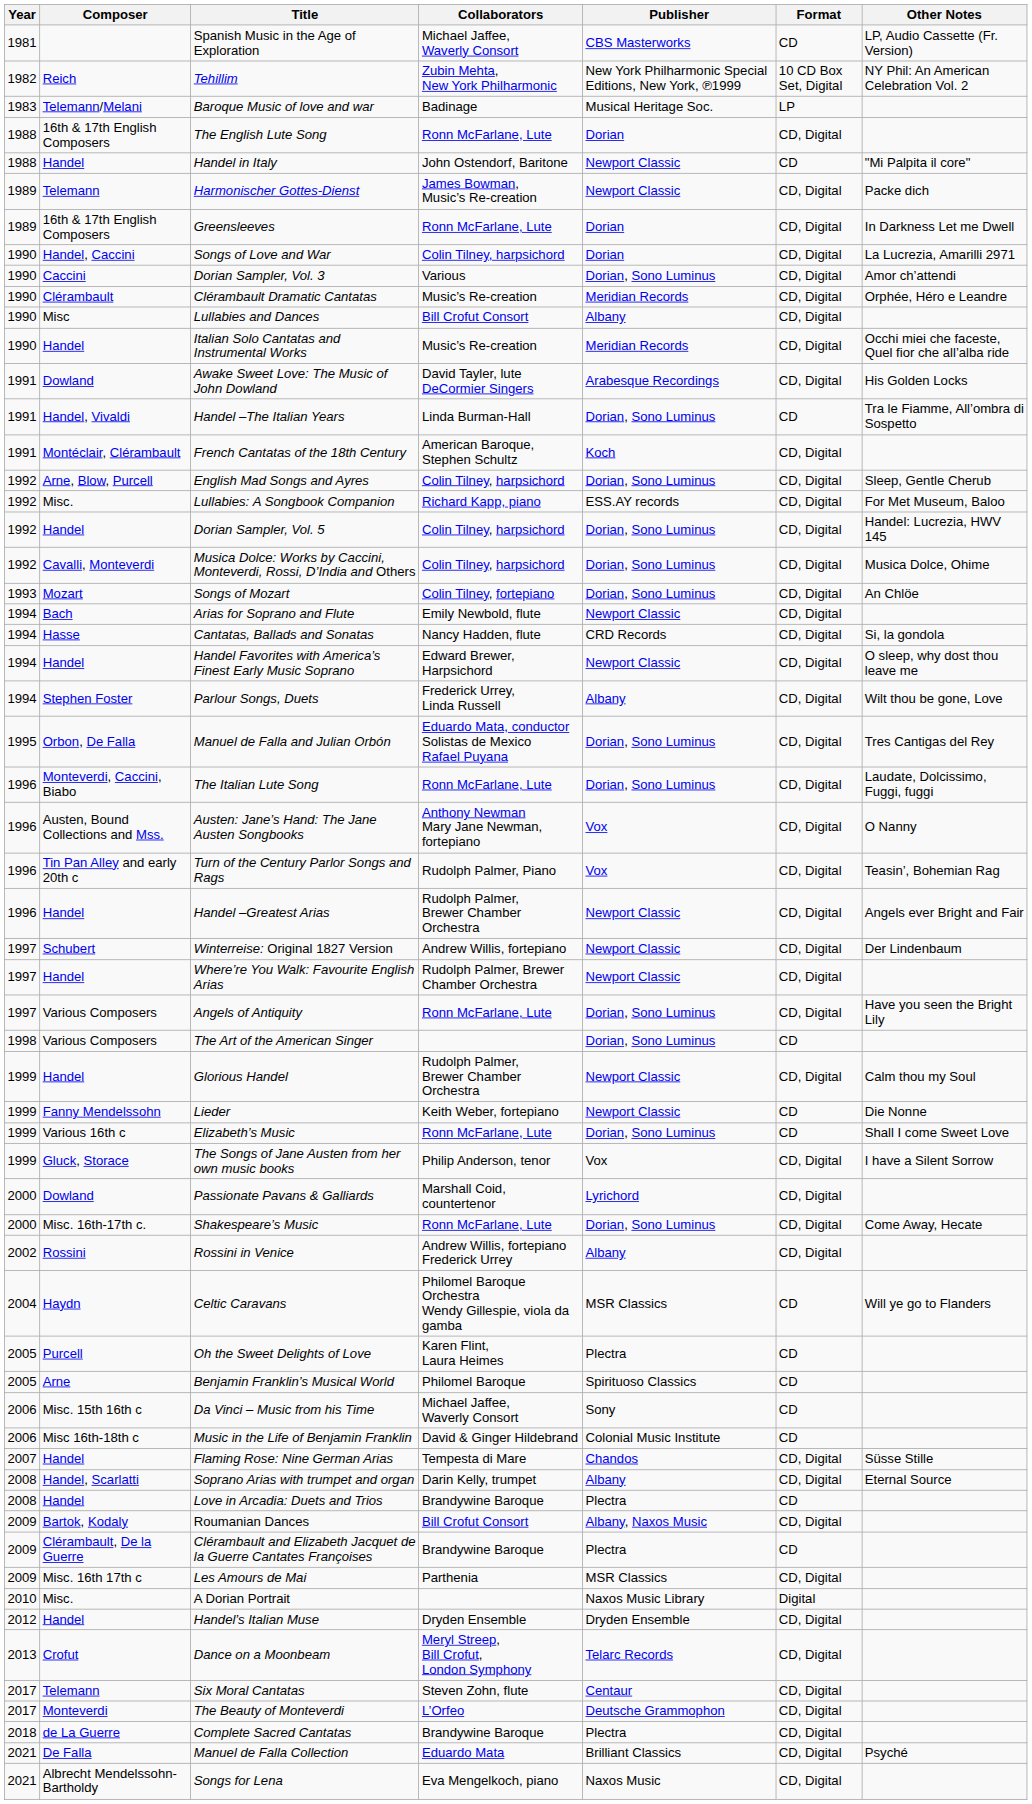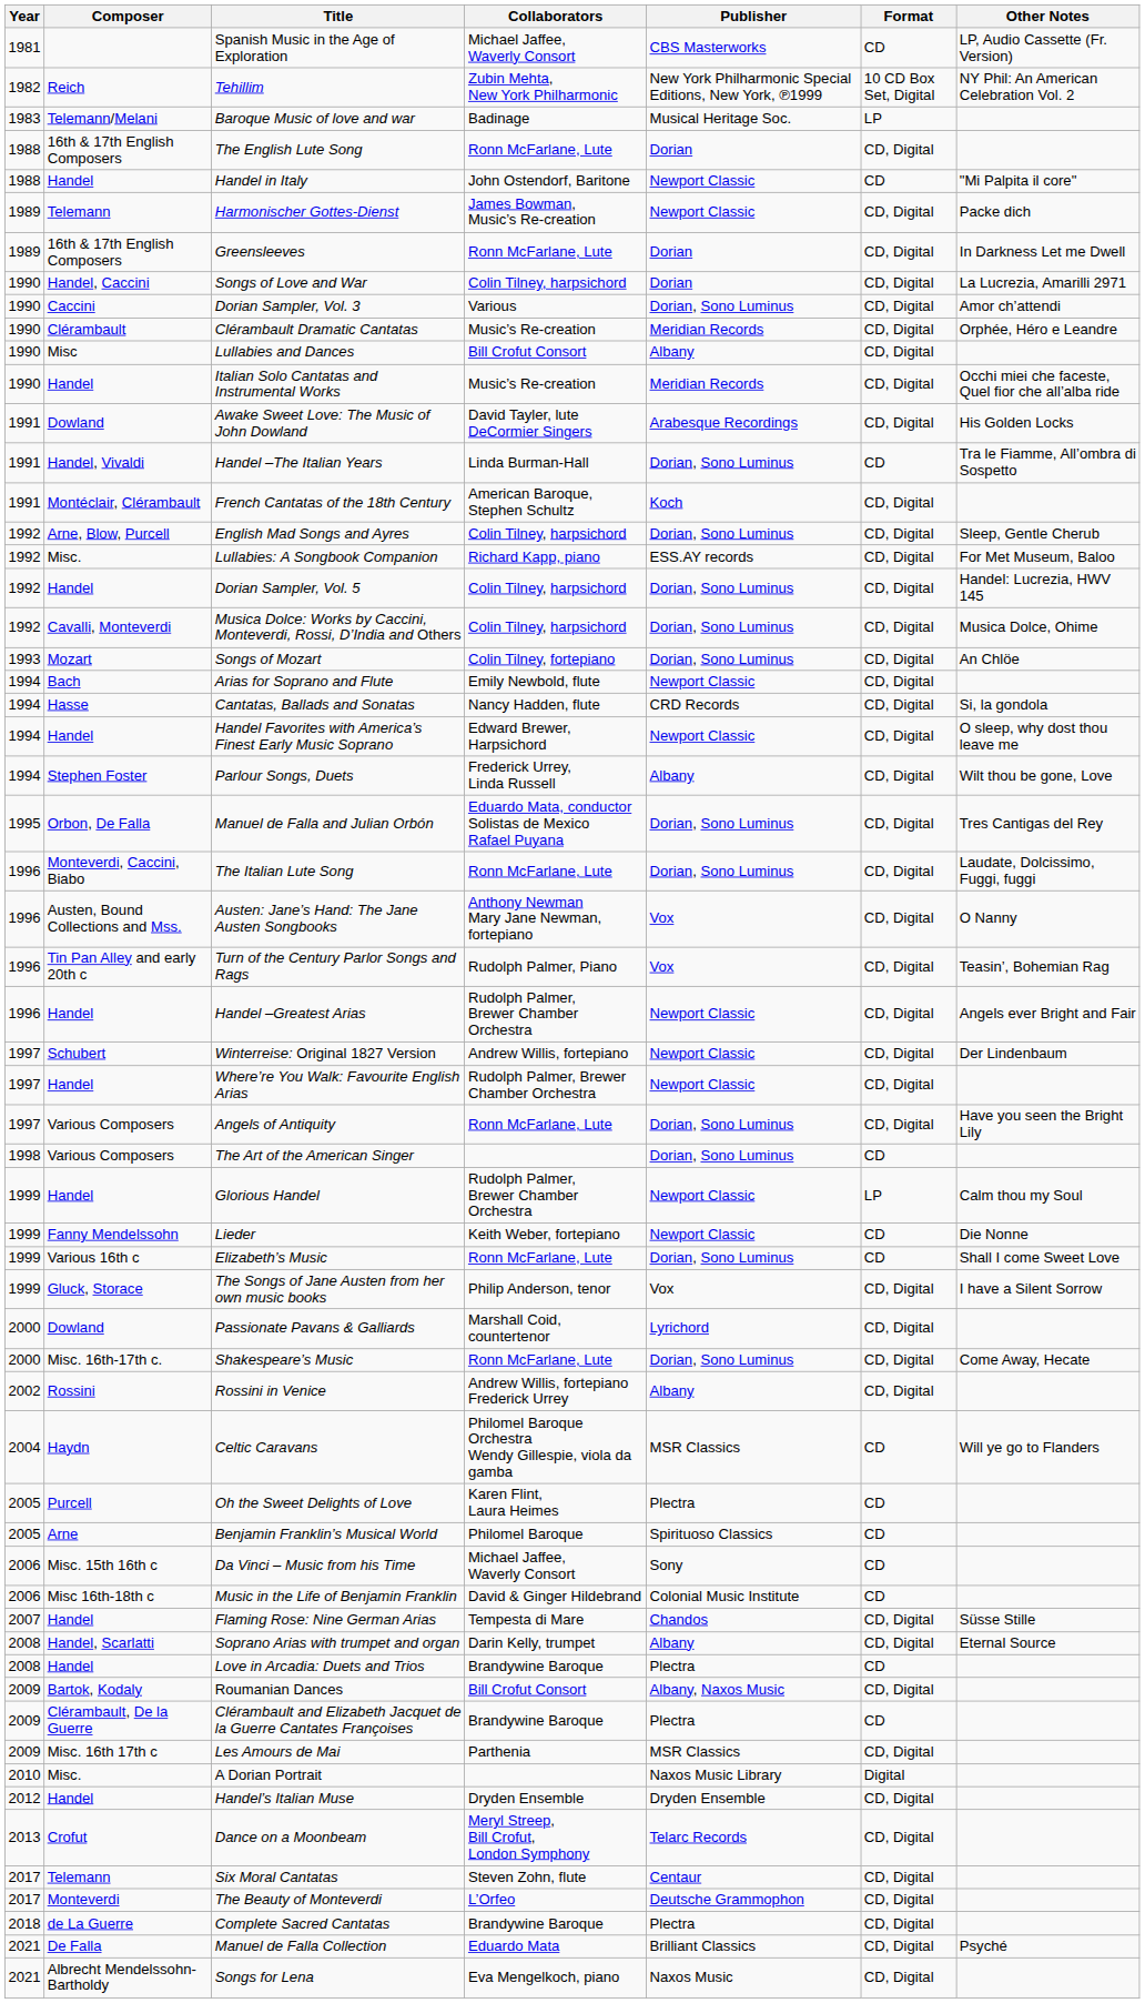 <table class="wikitable">
 <tr>
 <th>Year</th>
 <th>Composer</th>
 <th>Title</th>
 <th>Collaborators</th>
 <th>Publisher</th>
 <th>Format</th>
 <th>Other Notes</th>
 </tr>
 <tr>
 <td>1981</td>
 <td></td>
 <td>Spanish Music in the Age of Exploration</td>
 <td>Michael Jaffee,<br><a href='#'>Waverly Consort</a></td>
 <td><a href='#'>CBS Masterworks</a></td>
 <td>CD</td>
 <td>LP, Audio Cassette (Fr. Version)</td>
 </tr>
 <tr>
 <td>1982</td>
 <td><a href='#'>Reich</a></td>
 <td><a href='#'><em>Tehillim</em></a></td>
 <td><a href='#'>Zubin Mehta</a>,<br><a href='#'>New York Philharmonic</a></td>
 <td>New York Philharmonic Special Editions, New York, ℗1999</td>
 <td>10 CD Box Set, Digital</td>
 <td>NY Phil: An American Celebration Vol. 2</td>
 </tr>
 <tr>
 <td>1983</td>
 <td><a href='#'>Telemann</a>/<a href='#'>Melani</a></td>
 <td><em>Baroque Music of love and war</em></td>
 <td>Badinage</td>
 <td>Musical Heritage Soc.</td>
 <td>LP</td>
 <td></td>
 </tr>
 <tr>
 <td>1988</td>
 <td>16th & 17th English Composers</td>
 <td><em>The English Lute Song</em></td>
 <td><a href='#'>Ronn McFarlane, Lute</a></td>
 <td><a href='#'>Dorian</a></td>
 <td>CD, Digital</td>
 <td></td>
 </tr>
 <tr>
 <td>1988</td>
 <td><a href='#'>Handel</a></td>
 <td><em>Handel in Italy</em></td>
 <td>John Ostendorf, Baritone</td>
 <td><a href='#'>Newport Classic</a></td>
 <td>CD</td>
 <td>"Mi Palpita il core"</td>
 </tr>
 <tr>
 <td>1989</td>
 <td><a href='#'>Telemann</a></td>
 <td><em><a href='#'>Harmonischer Gottes-Dienst</a></em></td>
 <td><a href='#'>James Bowman</a>,<br>Music’s Re-creation</td>
 <td><a href='#'>Newport Classic</a></td>
 <td>CD, Digital</td>
 <td>Packe dich</td>
 </tr>
 <tr>
 <td>1989</td>
 <td>16th & 17th English Composers</td>
 <td><em>Greensleeves</em></td>
 <td><a href='#'>Ronn McFarlane, Lute</a></td>
 <td><a href='#'>Dorian</a></td>
 <td>CD, Digital</td>
 <td>In Darkness Let me Dwell</td>
 </tr>
 <tr>
 <td>1990</td>
 <td><a href='#'>Handel</a>, <a href='#'>Caccini</a></td>
 <td><em>Songs of Love and War</em></td>
 <td><a href='#'>Colin Tilney, harpsichord</a></td>
 <td><a href='#'>Dorian</a></td>
 <td>CD, Digital</td>
 <td>La Lucrezia, Amarilli 2971</td>
 </tr>
 <tr>
 <td>1990</td>
 <td><a href='#'>Caccini</a></td>
 <td><em>Dorian Sampler, Vol. 3</em></td>
 <td>Various</td>
 <td><a href='#'>Dorian</a>, <a href='#'>Sono Luminus</a></td>
 <td>CD, Digital</td>
 <td>Amor ch’attendi</td>
 </tr>
 <tr>
 <td>1990</td>
 <td><a href='#'>Clérambault</a></td>
 <td><em>Clérambault Dramatic Cantatas</em></td>
 <td>Music’s Re-creation</td>
 <td><a href='#'>Meridian Records</a></td>
 <td>CD, Digital</td>
 <td>Orphée, Héro e Leandre</td>
 </tr>
 <tr>
 <td>1990</td>
 <td>Misc</td>
 <td><em>Lullabies and Dances</em></td>
 <td><a href='#'>Bill Crofut Consort</a></td>
 <td><a href='#'>Albany</a></td>
 <td>CD, Digital</td>
 <td></td>
 </tr>
 <tr>
 <td>1990</td>
 <td><a href='#'>Handel</a></td>
 <td><em>Italian Solo Cantatas and Instrumental Works</em></td>
 <td>Music’s Re-creation</td>
 <td><a href='#'>Meridian Records</a></td>
 <td>CD, Digital</td>
 <td>Occhi miei che faceste, Quel fior che all’alba ride</td>
 </tr>
 <tr>
 <td>1991</td>
 <td><a href='#'>Dowland</a></td>
 <td><em>Awake Sweet Love: The Music of John Dowland</em></td>
 <td>David Tayler, lute<br><a href='#'>DeCormier Singers</a></td>
 <td><a href='#'>Arabesque Recordings</a></td>
 <td>CD, Digital</td>
 <td>His Golden Locks</td>
 </tr>
 <tr>
 <td>1991</td>
 <td><a href='#'>Handel</a>, <a href='#'>Vivaldi</a></td>
 <td><em>Handel –The Italian Years</em></td>
 <td>Linda Burman-Hall</td>
 <td><a href='#'>Dorian</a>, <a href='#'>Sono Luminus</a></td>
 <td>CD</td>
 <td>Tra le Fiamme, All’ombra di Sospetto</td>
 </tr>
 <tr>
 <td>1991</td>
 <td><a href='#'>Montéclair</a>, <a href='#'>Clérambault</a></td>
 <td><em>French Cantatas of the 18th Century</em></td>
 <td>American Baroque,<br> Stephen Schultz</td>
 <td><a href='#'>Koch</a></td>
 <td>CD, Digital</td>
 <td></td>
 </tr>
 <tr>
 <td>1992</td>
 <td><a href='#'>Arne</a>, <a href='#'>Blow</a>, <a href='#'>Purcell</a></td>
 <td><em>English Mad Songs and Ayres</em></td>
 <td><a href='#'>Colin Tilney</a>, <a href='#'>harpsichord</a></td>
 <td><a href='#'>Dorian</a>, <a href='#'>Sono Luminus</a></td>
 <td>CD, Digital</td>
 <td>Sleep, Gentle Cherub</td>
 </tr>
 <tr>
 <td>1992</td>
 <td>Misc.</td>
 <td><em>Lullabies:</em> <em>A Songbook Companion</em></td>
 <td><a href='#'>Richard Kapp, piano</a></td>
 <td>ESS.AY records</td>
 <td>CD, Digital</td>
 <td>For Met Museum, Baloo</td>
 </tr>
 <tr>
 <td>1992</td>
 <td><a href='#'>Handel</a></td>
 <td><em>Dorian Sampler, Vol. 5</em></td>
 <td><a href='#'>Colin Tilney</a>, <a href='#'>harpsichord</a></td>
 <td><a href='#'>Dorian</a>, <a href='#'>Sono Luminus</a></td>
 <td>CD, Digital</td>
 <td>Handel: Lucrezia, HWV 145</td>
 </tr>
 <tr>
 <td>1992</td>
 <td><a href='#'>Cavalli</a>, <a href='#'>Monteverdi</a></td>
 <td><em>Musica Dolce: Works by Caccini, Monteverdi, Rossi, D’India and</em> Others</td>
 <td><a href='#'>Colin Tilney</a>, <a href='#'>harpsichord</a></td>
 <td><a href='#'>Dorian</a>, <a href='#'>Sono Luminus</a></td>
 <td>CD, Digital</td>
 <td>Musica Dolce, Ohime</td>
 </tr>
 <tr>
 <td>1993</td>
 <td><a href='#'>Mozart</a></td>
 <td><em>Songs of Mozart</em></td>
 <td><a href='#'>Colin Tilney</a>, <a href='#'>fortepiano</a></td>
 <td><a href='#'>Dorian</a>, <a href='#'>Sono Luminus</a></td>
 <td>CD, Digital</td>
 <td>An Chlöe</td>
 </tr>
 <tr>
 <td>1994</td>
 <td><a href='#'>Bach</a></td>
 <td><em>Arias for Soprano and Flute</em></td>
 <td>Emily Newbold, flute</td>
 <td><a href='#'>Newport Classic</a></td>
 <td>CD, Digital</td>
 <td></td>
 </tr>
 <tr>
 <td>1994</td>
 <td><a href='#'>Hasse</a></td>
 <td><em>Cantatas, Ballads and Sonatas</em></td>
 <td>Nancy Hadden, flute</td>
 <td>CRD Records</td>
 <td>CD, Digital</td>
 <td>Si, la gondola</td>
 </tr>
 <tr>
 <td>1994</td>
 <td><a href='#'>Handel</a></td>
 <td><em>Handel Favorites with America’s Finest Early Music Soprano</em></td>
 <td>Edward Brewer, Harpsichord</td>
 <td><a href='#'>Newport Classic</a></td>
 <td>CD, Digital</td>
 <td>O sleep, why dost thou leave me</td>
 </tr>
 <tr>
 <td>1994</td>
 <td><a href='#'>Stephen Foster</a></td>
 <td><em>Parlour Songs, Duets</em></td>
 <td>Frederick Urrey,<br>Linda Russell</td>
 <td><a href='#'>Albany</a></td>
 <td>CD, Digital</td>
 <td>Wilt thou be gone, Love</td>
 </tr>
 <tr>
 <td>1995</td>
 <td><a href='#'>Orbon</a>, <a href='#'>De Falla</a></td>
 <td><em>Manuel de Falla and Julian Orbón</em></td>
 <td><a href='#'>Eduardo Mata, conductor</a><br> Solistas de Mexico<br><a href='#'>Rafael Puyana</a></td>
 <td><a href='#'>Dorian</a>, <a href='#'>Sono Luminus</a></td>
 <td>CD, Digital</td>
 <td>Tres Cantigas del Rey</td>
 </tr>
 <tr>
 <td>1996</td>
 <td><a href='#'>Monteverdi</a>, <a href='#'>Caccini</a>, Biabo</td>
 <td><em>The Italian Lute Song</em></td>
 <td><a href='#'>Ronn McFarlane, Lute</a></td>
 <td><a href='#'>Dorian</a>, <a href='#'>Sono Luminus</a></td>
 <td>CD, Digital</td>
 <td>Laudate, Dolcissimo, Fuggi, fuggi</td>
 </tr>
 <tr>
 <td>1996</td>
 <td>Austen, Bound Collections and <a href='#'>Mss.</a></td>
 <td><em>Austen: Jane’s Hand: The Jane Austen Songbooks</em></td>
 <td><a href='#'>Anthony Newman</a><br>Mary Jane Newman, fortepiano</td>
 <td><a href='#'>Vox</a></td>
 <td>CD, Digital</td>
 <td>O Nanny</td>
 </tr>
 <tr>
 <td>1996</td>
 <td><a href='#'>Tin Pan Alley</a> and early 20th c</td>
 <td><em>Turn of the Century Parlor Songs and Rags</em></td>
 <td>Rudolph Palmer, Piano</td>
 <td><a href='#'>Vox</a></td>
 <td>CD, Digital</td>
 <td>Teasin’, Bohemian Rag</td>
 </tr>
 <tr>
 <td>1996</td>
 <td><a href='#'>Handel</a></td>
 <td><em>Handel –Greatest Arias</em></td>
 <td>Rudolph Palmer,<br>Brewer Chamber Orchestra</td>
 <td><a href='#'>Newport Classic</a></td>
 <td>CD, Digital</td>
 <td>Angels ever Bright and Fair</td>
 </tr>
 <tr>
 <td>1997</td>
 <td><a href='#'>Schubert</a></td>
 <td><em>Winterreise:</em> Original 1827 Version</td>
 <td>Andrew Willis, fortepiano</td>
 <td><a href='#'>Newport Classic</a></td>
 <td>CD, Digital</td>
 <td>Der Lindenbaum</td>
 </tr>
 <tr>
 <td>1997</td>
 <td><a href='#'>Handel</a></td>
 <td><em>Where’re You Walk: Favourite English Arias</em></td>
 <td>Rudolph Palmer, Brewer Chamber Orchestra</td>
 <td><a href='#'>Newport Classic</a></td>
 <td>CD, Digital</td>
 <td></td>
 </tr>
 <tr>
 <td>1997</td>
 <td>Various Composers</td>
 <td><em>Angels of Antiquity</em></td>
 <td><a href='#'>Ronn McFarlane, Lute</a></td>
 <td><a href='#'>Dorian</a>, <a href='#'>Sono Luminus</a></td>
 <td>CD, Digital</td>
 <td>Have you seen the Bright Lily</td>
 </tr>
 <tr>
 <td>1998</td>
 <td>Various Composers</td>
 <td><em>The Art of the American Singer</em></td>
 <td></td>
 <td><a href='#'>Dorian</a>, <a href='#'>Sono Luminus</a></td>
 <td>CD</td>
 <td></td>
 </tr>
 <tr>
 <td>1999</td>
 <td><a href='#'>Handel</a></td>
 <td><em>Glorious Handel</em></td>
 <td>Rudolph Palmer,<br>Brewer Chamber Orchestra</td>
 <td><a href='#'>Newport Classic</a></td>
-<td>CD, Digital</td>
+<td>LP</td>
 <td>Calm thou my Soul</td>
 </tr>
 <tr>
 <td>1999</td>
 <td><a href='#'>Fanny Mendelssohn</a></td>
 <td><em>Lieder</em></td>
 <td>Keith Weber, fortepiano</td>
 <td><a href='#'>Newport Classic</a></td>
 <td>CD</td>
 <td>Die Nonne</td>
 </tr>
 <tr>
 <td>1999</td>
 <td>Various 16th c</td>
 <td><em>Elizabeth’s Music</em></td>
 <td><a href='#'>Ronn McFarlane, Lute</a></td>
 <td><a href='#'>Dorian</a>, <a href='#'>Sono Luminus</a></td>
 <td>CD</td>
 <td>Shall I come Sweet Love</td>
 </tr>
 <tr>
 <td>1999</td>
 <td><a href='#'>Gluck</a>, <a href='#'>Storace</a></td>
 <td><em>The Songs of Jane Austen from her own music books</em></td>
 <td>Philip Anderson, tenor</td>
 <td>Vox</td>
 <td>CD, Digital</td>
 <td>I have a Silent Sorrow</td>
 </tr>
 <tr>
 <td>2000</td>
 <td><a href='#'>Dowland</a></td>
 <td><em>Passionate Pavans & Galliards</em></td>
 <td>Marshall Coid, countertenor</td>
 <td><a href='#'>Lyrichord</a></td>
 <td>CD, Digital</td>
 <td></td>
 </tr>
 <tr>
 <td>2000</td>
 <td>Misc. 16th-17th c.</td>
 <td><em>Shakespeare’s Music</em></td>
 <td><a href='#'>Ronn McFarlane, Lute</a></td>
 <td><a href='#'>Dorian</a>, <a href='#'>Sono Luminus</a></td>
 <td>CD, Digital</td>
 <td>Come Away, Hecate</td>
 </tr>
 <tr>
 <td>2002</td>
 <td><a href='#'>Rossini</a></td>
 <td><em>Rossini in Venice</em></td>
 <td>Andrew Willis, fortepiano<br>Frederick Urrey</td>
 <td><a href='#'>Albany</a></td>
 <td>CD, Digital</td>
 <td></td>
 </tr>
 <tr>
 <td>2004</td>
 <td><a href='#'>Haydn</a></td>
 <td><em>Celtic Caravans</em></td>
 <td>Philomel Baroque Orchestra<br>Wendy Gillespie, viola da gamba</td>
 <td>MSR Classics</td>
 <td>CD</td>
 <td>Will ye go to Flanders</td>
 </tr>
 <tr>
 <td>2005</td>
 <td><a href='#'>Purcell</a></td>
 <td><em>Oh the Sweet Delights of Love</em></td>
 <td>Karen Flint,<br>Laura Heimes</td>
 <td>Plectra</td>
 <td>CD</td>
 <td></td>
 </tr>
 <tr>
 <td>2005</td>
 <td><a href='#'>Arne</a></td>
 <td><em>Benjamin Franklin’s Musical World</em></td>
 <td>Philomel Baroque</td>
 <td>Spirituoso Classics</td>
 <td>CD</td>
 <td></td>
 </tr>
 <tr>
 <td>2006</td>
 <td>Misc. 15th 16th c</td>
 <td><em>Da Vinci – Music from his Time</em></td>
 <td>Michael Jaffee,<br>Waverly Consort</td>
 <td>Sony</td>
 <td>CD</td>
 <td></td>
 </tr>
 <tr>
 <td>2006</td>
 <td>Misc 16th-18th c</td>
 <td><em>Music in the Life of Benjamin Franklin</em></td>
 <td>David & Ginger Hildebrand</td>
 <td>Colonial Music Institute</td>
 <td>CD</td>
 <td></td>
 </tr>
 <tr>
 <td>2007</td>
 <td><a href='#'>Handel</a></td>
 <td><em>Flaming Rose: Nine German Arias</em></td>
 <td>Tempesta di Mare</td>
 <td><a href='#'>Chandos</a></td>
 <td>CD, Digital</td>
 <td>Süsse Stille</td>
 </tr>
 <tr>
 <td>2008</td>
 <td><a href='#'>Handel</a>, <a href='#'>Scarlatti</a></td>
 <td><em>Soprano Arias with trumpet and organ</em></td>
 <td>Darin Kelly, trumpet</td>
 <td><a href='#'>Albany</a></td>
 <td>CD, Digital</td>
 <td>Eternal Source</td>
 </tr>
 <tr>
 <td>2008</td>
 <td><a href='#'>Handel</a></td>
 <td><em>Love in Arcadia: Duets and</em> <em>Trios</em></td>
 <td>Brandywine Baroque</td>
 <td>Plectra</td>
 <td>CD</td>
 <td></td>
 </tr>
 <tr>
 <td>2009</td>
 <td><a href='#'>Bartok</a>, <a href='#'>Kodaly</a></td>
 <td>Roumanian Dances</td>
 <td><a href='#'>Bill Crofut Consort</a></td>
 <td><a href='#'>Albany</a>, <a href='#'>Naxos Music</a></td>
 <td>CD, Digital</td>
 <td></td>
 </tr>
 <tr>
 <td>2009</td>
 <td><a href='#'>Clérambault</a>, <a href='#'>De la Guerre</a></td>
 <td><em>Clérambault and Elizabeth Jacquet de la Guerre Cantates Françoises</em></td>
 <td>Brandywine Baroque</td>
 <td>Plectra</td>
 <td>CD</td>
 <td></td>
 </tr>
 <tr>
 <td>2009</td>
 <td>Misc. 16th 17th c</td>
 <td><em>Les Amours de Mai</em></td>
 <td>Parthenia</td>
 <td>MSR Classics</td>
 <td>CD, Digital</td>
 <td></td>
 </tr>
 <tr>
 <td>2010</td>
 <td>Misc.</td>
 <td>A Dorian Portrait</td>
 <td></td>
 <td>Naxos Music Library</td>
 <td>Digital</td>
 <td></td>
 </tr>
 <tr>
 <td>2012</td>
 <td><a href='#'>Handel</a></td>
 <td><em>Handel’s Italian Muse</em></td>
 <td>Dryden Ensemble</td>
 <td>Dryden Ensemble</td>
 <td>CD, Digital</td>
 <td></td>
 </tr>
 <tr>
 <td>2013</td>
 <td><a href='#'>Crofut</a></td>
 <td><em>Dance on a Moonbeam</em></td>
 <td><a href='#'>Meryl Streep</a>,<br><a href='#'>Bill Crofut</a>,<br><a href='#'>London Symphony</a></td>
 <td><a href='#'>Telarc Records</a></td>
 <td>CD, Digital</td>
 <td></td>
 </tr>
 <tr>
 <td>2017</td>
 <td><a href='#'>Telemann</a></td>
 <td><em>Six Moral Cantatas</em></td>
 <td>Steven Zohn, flute</td>
 <td><a href='#'>Centaur</a></td>
 <td>CD, Digital</td>
 <td></td>
 </tr>
 <tr>
 <td>2017</td>
 <td><a href='#'>Monteverdi</a></td>
 <td><em>The Beauty of Monteverdi</em></td>
 <td><a href='#'>L’Orfeo</a></td>
 <td><a href='#'>Deutsche Grammophon</a></td>
 <td>CD, Digital</td>
 <td></td>
 </tr>
 <tr>
 <td>2018</td>
 <td><a href='#'>de La Guerre</a></td>
 <td><em>Complete Sacred Cantatas</em></td>
 <td>Brandywine Baroque</td>
 <td>Plectra</td>
 <td>CD, Digital</td>
 <td></td>
 </tr>
 <tr>
 <td>2021</td>
 <td><a href='#'>De Falla</a></td>
 <td><em>Manuel de Falla Collection</em></td>
 <td><a href='#'>Eduardo Mata</a></td>
 <td>Brilliant Classics</td>
 <td>CD, Digital</td>
 <td>Psyché</td>
 </tr>
 <tr>
 <td>2021</td>
 <td>Albrecht Mendelssohn-Bartholdy</td>
 <td><em>Songs for Lena</em></td>
 <td>Eva Mengelkoch, piano</td>
 <td>Naxos Music</td>
 <td>CD, Digital</td>
 <td></td>
 </tr>
 </table>
